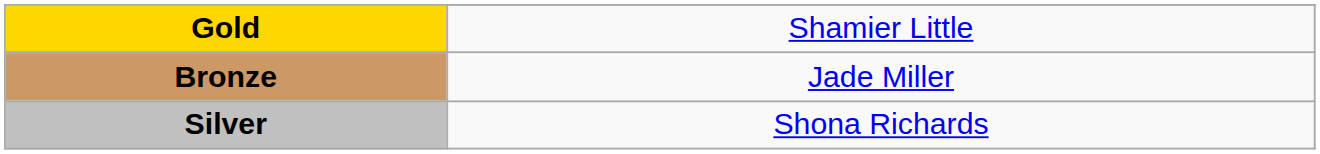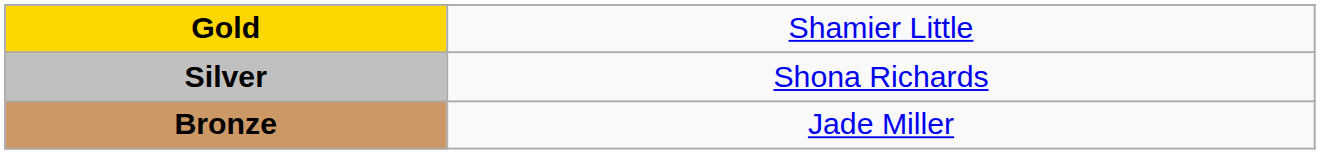 <table class="wikitable" style="text-align:center; " width="35%">
 <tr>
 <td bgcolor="gold"><strong>Gold</strong></td>
 <td><a href='#'>Shamier Little</a><br>  <small><em></em></small></td>
 </tr>
 <tr>
+<td bgcolor="silver"><strong>Silver</strong></td>
+<td><a href='#'>Shona Richards</a><br>  <small><em></em></small></td>
+</tr>
+<tr>
 <td bgcolor="CC9966"><strong>Bronze</strong></td>
 <td><a href='#'>Jade Miller</a><br>  <small><em></em></small></td>
 </tr>
-<tr>
-<td bgcolor="silver"><strong>Silver</strong></td>
-<td><a href='#'>Shona Richards</a><br>  <small><em></em></small></td>
-</tr>
 </table>
